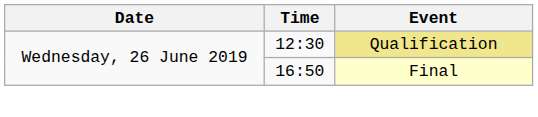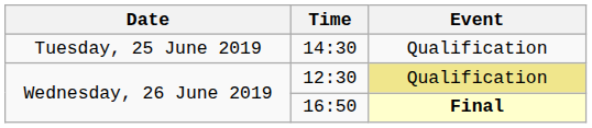 <table class = "wikitable" style="text-align:center;">
 <tr>
 <th width=200>Date</th>
 <th width=50>Time</th>
 <th width=150>Event</th>
+</tr>
+<tr>
+<td>Tuesday, 25 June 2019</td>
+<td>14:30</td>
+<td>Qualification</td>
 </tr>
 <tr>
 <td rowspan=2>Wednesday, 26 June 2019</td>
 <td>12:30</td>
 <td style="background: khaki;">Qualification</td>
 </tr>
 <tr>
 <td>16:50</td>
-<td bgcolor=ffffcc>Final</td>
+<td bgcolor=ffffcc><strong>Final</strong></td>
 </tr>
 </table>
